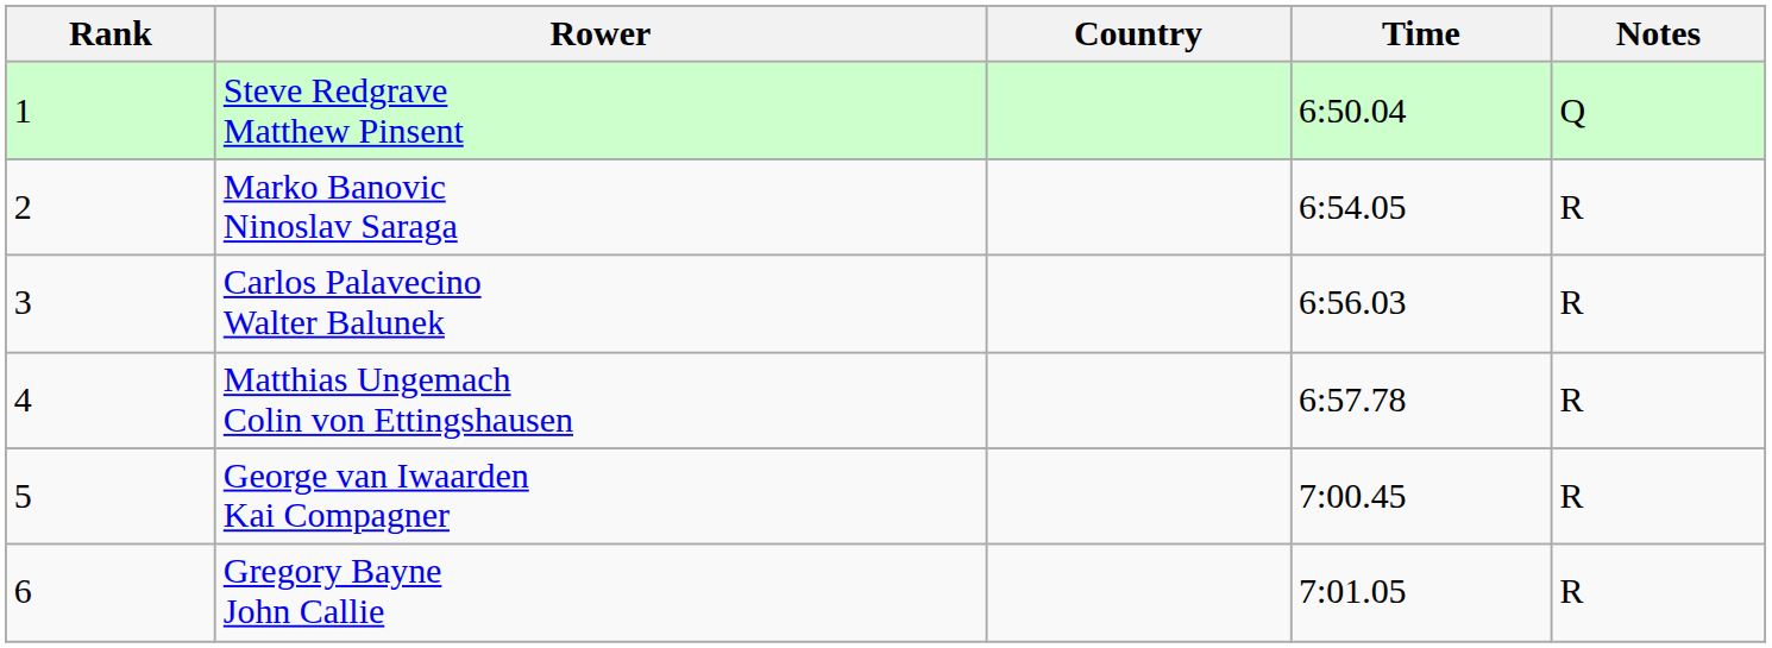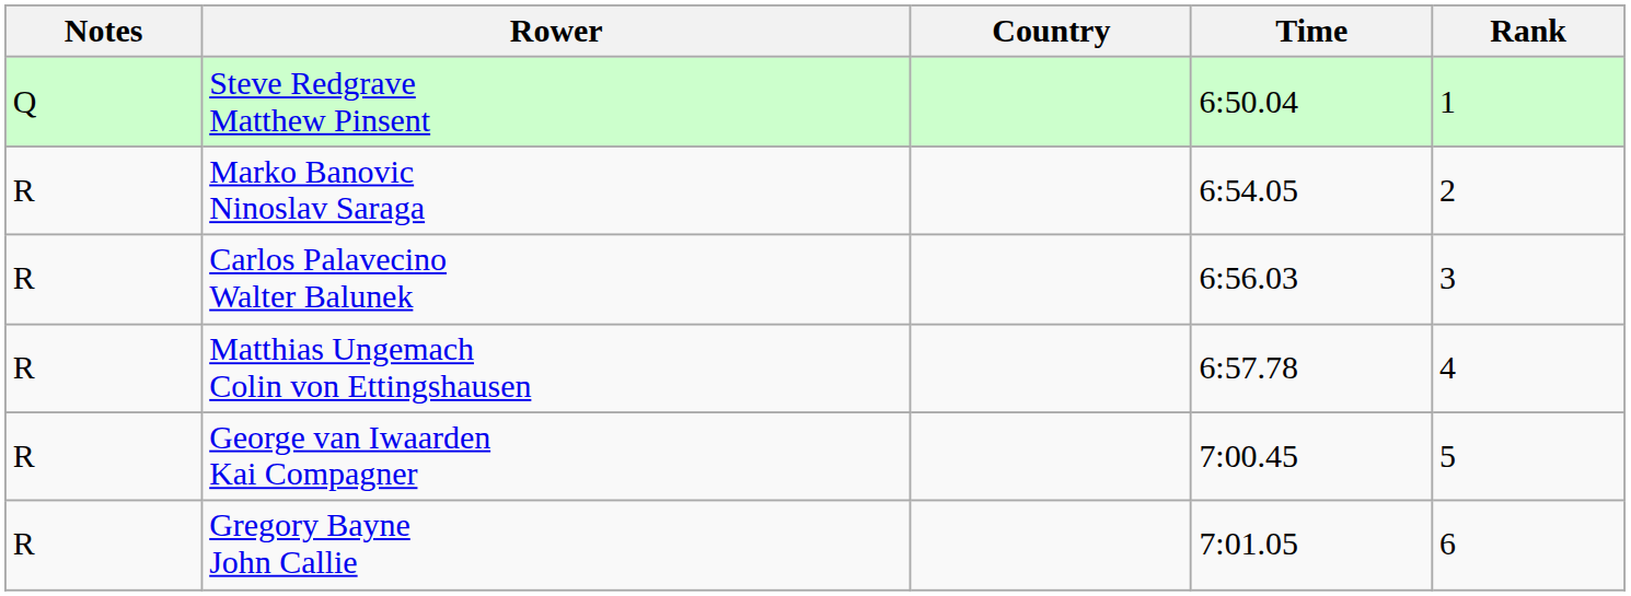 <table class="wikitable sortable" width=50%>
 <tr>
-<th>Rank</th>
+<th>Notes</th>
 <th>Rower</th>
 <th>Country</th>
 <th>Time</th>
-<th>Notes</th>
+<th>Rank</th>
 </tr>
 <tr bgcolor=ccffcc>
-<td>1</td>
+<td>Q</td>
 <td><a href='#'>Steve Redgrave</a> <br> <a href='#'>Matthew Pinsent</a></td>
 <td></td>
 <td>6:50.04</td>
-<td>Q</td>
+<td>1</td>
 </tr>
 <tr>
-<td>2</td>
+<td>R</td>
 <td><a href='#'>Marko Banovic</a> <br> <a href='#'>Ninoslav Saraga</a></td>
 <td></td>
 <td>6:54.05</td>
-<td>R</td>
+<td>2</td>
 </tr>
 <tr>
-<td>3</td>
+<td>R</td>
 <td><a href='#'>Carlos Palavecino</a> <br> <a href='#'>Walter Balunek</a></td>
 <td></td>
 <td>6:56.03</td>
-<td>R</td>
+<td>3</td>
 </tr>
 <tr>
-<td>4</td>
+<td>R</td>
 <td><a href='#'>Matthias Ungemach</a> <br> <a href='#'>Colin von Ettingshausen</a></td>
 <td></td>
 <td>6:57.78</td>
-<td>R</td>
+<td>4</td>
 </tr>
 <tr>
-<td>5</td>
+<td>R</td>
 <td><a href='#'>George van Iwaarden</a> <br> <a href='#'>Kai Compagner</a></td>
 <td></td>
 <td>7:00.45</td>
-<td>R</td>
+<td>5</td>
 </tr>
 <tr>
-<td>6</td>
+<td>R</td>
 <td><a href='#'>Gregory Bayne</a> <br> <a href='#'>John Callie</a></td>
 <td></td>
 <td>7:01.05</td>
-<td>R</td>
+<td>6</td>
 </tr>
 </table>
